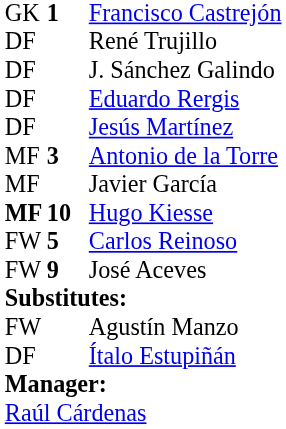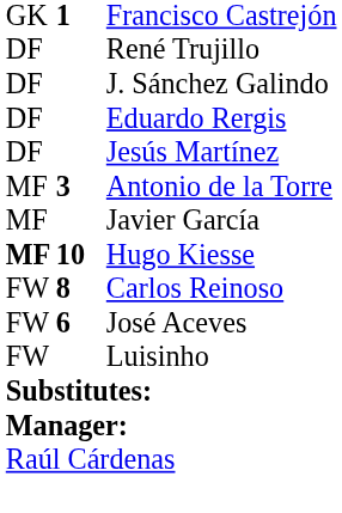 <table style="font-size:90%; margin:0.2em auto;" cellspacing="0" cellpadding="0">
 <tr>
 <th width="25"></th>
 <th width="25"></th>
 </tr>
 <tr>
 <td>GK</td>
 <td><strong>1</strong></td>
 <td> <a href='#'>Francisco Castrejón</a></td>
 </tr>
 <tr>
 <td>DF</td>
 <td></td>
 <td> René Trujillo</td>
 </tr>
 <tr>
 <td>DF</td>
 <td></td>
 <td> J. Sánchez Galindo</td>
 </tr>
 <tr>
 <td>DF</td>
 <td></td>
 <td> <a href='#'>Eduardo Rergis</a></td>
 </tr>
 <tr>
 <td>DF</td>
 <td></td>
 <td> <a href='#'>Jesús Martínez</a></td>
 </tr>
 <tr>
 <td>MF</td>
 <td><strong>3</strong></td>
 <td> <a href='#'>Antonio de la Torre</a></td>
 </tr>
 <tr>
 <td>MF</td>
 <td></td>
 <td> Javier García</td>
 <td></td>
 <td></td>
 </tr>
 <tr>
 <td><strong>MF</strong></td>
 <td><strong>10</strong></td>
 <td> <a href='#'>Hugo Kiesse</a></td>
 </tr>
 <tr>
 <td>FW</td>
-<td><strong>5</strong></td>
+<td><strong>8</strong></td>
 <td> <a href='#'>Carlos Reinoso</a></td>
 </tr>
 <tr>
 <td>FW</td>
-<td><strong>9</strong></td>
+<td><strong>6</strong></td>
 <td> José Aceves</td>
-</tr>
-<tr>
-<td colspan=3><strong>Substitutes:</strong></td>
 </tr>
 <tr>
 <td>FW</td>
 <td></td>
-<td> Agustín Manzo</td>
+<td> Luisinho</td>
 <td></td>
 <td></td>
 </tr>
 <tr>
-<td>DF</td>
-<td></td>
-<td> <a href='#'>Ítalo Estupiñán</a></td>
-<td></td>
-<td></td>
+<td colspan=3><strong>Substitutes:</strong></td>
 </tr>
 <tr>
 <td colspan=3><strong>Manager:</strong></td>
 </tr>
 <tr>
 <td colspan=4> <a href='#'>Raúl Cárdenas</a></td>
 </tr>
 </table>
